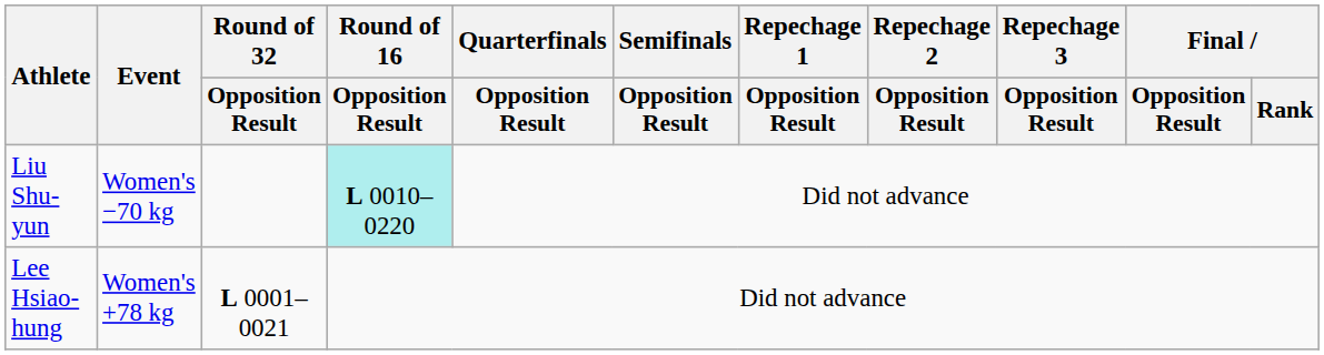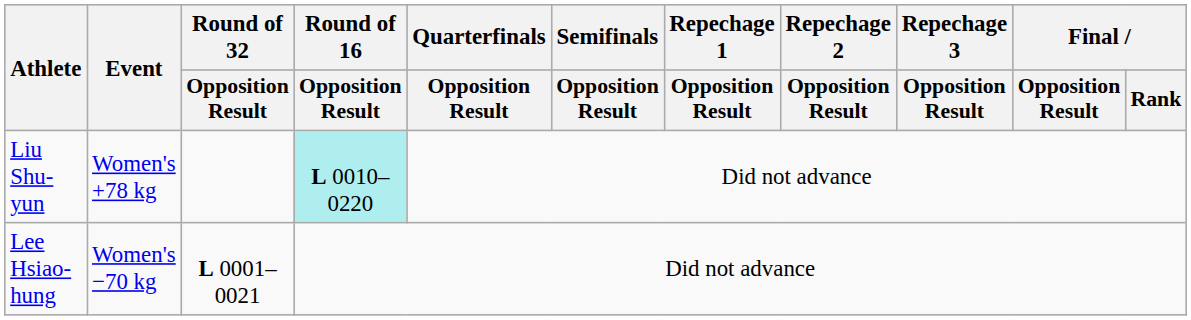 <table class="wikitable" style="font-size:90%">
 <tr>
 <th rowspan="2">Athlete</th>
 <th rowspan="2">Event</th>
 <th>Round of 32</th>
 <th>Round of 16</th>
 <th>Quarterfinals</th>
 <th>Semifinals</th>
 <th>Repechage 1</th>
 <th>Repechage 2</th>
 <th>Repechage 3</th>
 <th colspan=2>Final / </th>
 </tr>
 <tr style="font-size:95%">
 <th>Opposition<br>Result</th>
 <th>Opposition<br>Result</th>
 <th>Opposition<br>Result</th>
 <th>Opposition<br>Result</th>
 <th>Opposition<br>Result</th>
 <th>Opposition<br>Result</th>
 <th>Opposition<br>Result</th>
 <th>Opposition<br>Result</th>
 <th>Rank</th>
 </tr>
 <tr align=center>
 <td align=left><a href='#'>Liu Shu-yun</a></td>
-<td align=left><a href='#'>Women's −70 kg</a></td>
+<td align=left><a href='#'>Women's +78 kg</a></td>
 <td></td>
 <td style="background: paleturquoise;"><br><strong>L</strong> 0010–0220</td>
 <td colspan=7>Did not advance</td>
 </tr>
 <tr align=center>
 <td align=left><a href='#'>Lee Hsiao-hung</a></td>
-<td align=left><a href='#'>Women's +78 kg</a></td>
+<td align=left><a href='#'>Women's −70 kg</a></td>
 <td><br><strong>L</strong> 0001–0021</td>
 <td colspan=8>Did not advance</td>
 </tr>
 </table>
